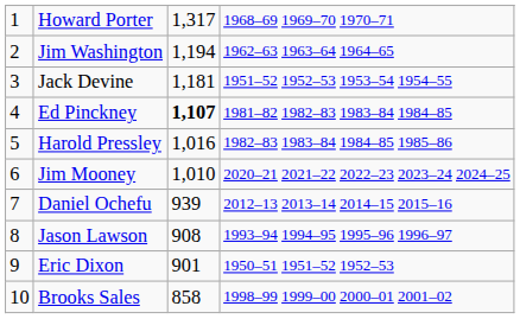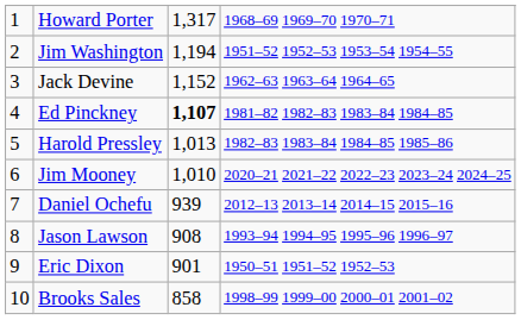 <table class="wikitable">
 <tr>
 </tr>
 <tr>
 <td>1</td>
 <td><a href='#'>Howard Porter</a></td>
 <td>1,317</td>
 <td style="font-size:80%;"><a href='#'>1968–69</a> <a href='#'>1969–70</a> <a href='#'>1970–71</a></td>
 </tr>
 <tr>
 <td>2</td>
 <td><a href='#'>Jim Washington</a></td>
 <td>1,194</td>
-<td style="font-size:80%;"><a href='#'>1962–63</a> <a href='#'>1963–64</a> <a href='#'>1964–65</a></td>
+<td style="font-size:80%;"><a href='#'>1951–52</a> <a href='#'>1952–53</a> <a href='#'>1953–54</a> <a href='#'>1954–55</a></td>
 </tr>
 <tr>
 <td>3</td>
 <td>Jack Devine</td>
-<td>1,181</td>
-<td style="font-size:80%;"><a href='#'>1951–52</a> <a href='#'>1952–53</a> <a href='#'>1953–54</a> <a href='#'>1954–55</a></td>
+<td>1,152</td>
+<td style="font-size:80%;"><a href='#'>1962–63</a> <a href='#'>1963–64</a> <a href='#'>1964–65</a></td>
 </tr>
 <tr>
 <td>4</td>
 <td><a href='#'>Ed Pinckney</a></td>
 <td><strong>1,107</strong></td>
 <td style="font-size:80%;"><a href='#'>1981–82</a> <a href='#'>1982–83</a> <a href='#'>1983–84</a> <a href='#'>1984–85</a></td>
 </tr>
 <tr>
 <td>5</td>
 <td><a href='#'>Harold Pressley</a></td>
-<td>1,016</td>
+<td>1,013</td>
 <td style="font-size:80%;"><a href='#'>1982–83</a> <a href='#'>1983–84</a> <a href='#'>1984–85</a> <a href='#'>1985–86</a></td>
 </tr>
 <tr>
 <td>6</td>
 <td><a href='#'>Jim Mooney</a></td>
 <td>1,010</td>
 <td style="font-size:80%;"><a href='#'>2020–21</a> <a href='#'>2021–22</a> <a href='#'>2022–23</a> <a href='#'>2023–24</a> <a href='#'>2024–25</a></td>
 </tr>
 <tr>
 <td>7</td>
 <td><a href='#'>Daniel Ochefu</a></td>
 <td>939</td>
 <td style="font-size:80%;"><a href='#'>2012–13</a> <a href='#'>2013–14</a> <a href='#'>2014–15</a> <a href='#'>2015–16</a></td>
 </tr>
 <tr>
 <td>8</td>
 <td><a href='#'>Jason Lawson</a></td>
 <td>908</td>
 <td style="font-size:80%;"><a href='#'>1993–94</a> <a href='#'>1994–95</a> <a href='#'>1995–96</a> <a href='#'>1996–97</a></td>
 </tr>
 <tr>
 <td>9</td>
 <td><a href='#'>Eric Dixon</a></td>
 <td>901</td>
 <td style="font-size:80%;"><a href='#'>1950–51</a> <a href='#'>1951–52</a> <a href='#'>1952–53</a></td>
 </tr>
 <tr>
 <td>10</td>
 <td><a href='#'>Brooks Sales</a></td>
 <td>858</td>
 <td style="font-size:80%;"><a href='#'>1998–99</a> <a href='#'>1999–00</a> <a href='#'>2000–01</a> <a href='#'>2001–02</a></td>
 </tr>
 </table>
